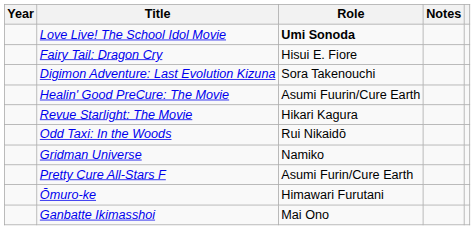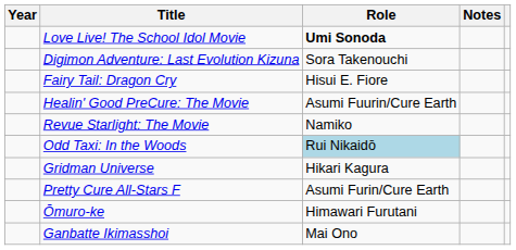 <table class="wikitable sortable plainrowheaders">
 <tr>
 <th>Year</th>
 <th>Title</th>
 <th>Role</th>
 <th class="unsortable">Notes</th>
 <th class="unsortable"></th>
 </tr>
 <tr>
 <td></td>
 <td><em><a href='#'>Love Live! The School Idol Movie</a></em></td>
 <td><strong>Umi Sonoda</strong></td>
 <td></td>
 <td></td>
 </tr>
 <tr>
 <td></td>
-<td><em><a href='#'>Fairy Tail: Dragon Cry</a></em></td>
-<td>Hisui E. Fiore</td>
+<td><em><a href='#'>Digimon Adventure: Last Evolution Kizuna</a></em></td>
+<td>Sora Takenouchi</td>
 <td></td>
 <td></td>
 </tr>
 <tr>
 <td></td>
-<td><em><a href='#'>Digimon Adventure: Last Evolution Kizuna</a></em></td>
-<td>Sora Takenouchi</td>
+<td><em><a href='#'>Fairy Tail: Dragon Cry</a></em></td>
+<td>Hisui E. Fiore</td>
 <td></td>
 <td></td>
 </tr>
 <tr>
 <td></td>
 <td><em><a href='#'>Healin' Good PreCure: The Movie</a></em></td>
 <td>Asumi Fuurin/Cure Earth</td>
 <td></td>
 <td></td>
 </tr>
 <tr>
 <td></td>
 <td><em><a href='#'>Revue Starlight: The Movie</a></em></td>
-<td>Hikari Kagura</td>
+<td>Namiko</td>
 <td></td>
 <td></td>
 </tr>
 <tr>
 <td></td>
 <td><em><a href='#'>Odd Taxi: In the Woods</a></em></td>
-<td>Rui Nikaidо̄</td>
+<td style="background: lightblue;">Rui Nikaidо̄</td>
 <td></td>
 <td></td>
 </tr>
 <tr>
 <td></td>
 <td><em><a href='#'>Gridman Universe</a></em></td>
-<td>Namiko</td>
+<td>Hikari Kagura</td>
 <td></td>
 <td></td>
 </tr>
 <tr>
 <td></td>
 <td><em><a href='#'>Pretty Cure All-Stars F</a></em></td>
 <td>Asumi Furin/Cure Earth</td>
 <td></td>
 </tr>
 <tr>
 <td></td>
 <td><em><a href='#'>Ōmuro-ke</a></em></td>
 <td>Himawari Furutani</td>
 <td></td>
 <td></td>
 </tr>
 <tr>
 <td></td>
 <td><em><a href='#'>Ganbatte Ikimasshoi</a></em></td>
 <td>Mai Ono</td>
 <td></td>
 <td></td>
 </tr>
 </table>
